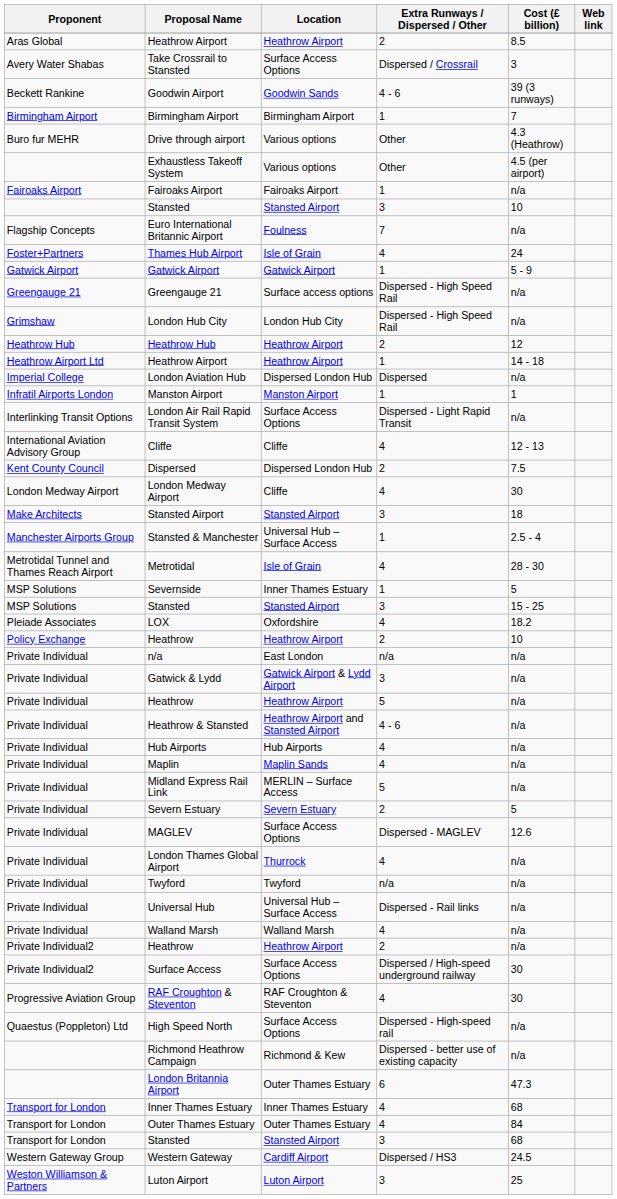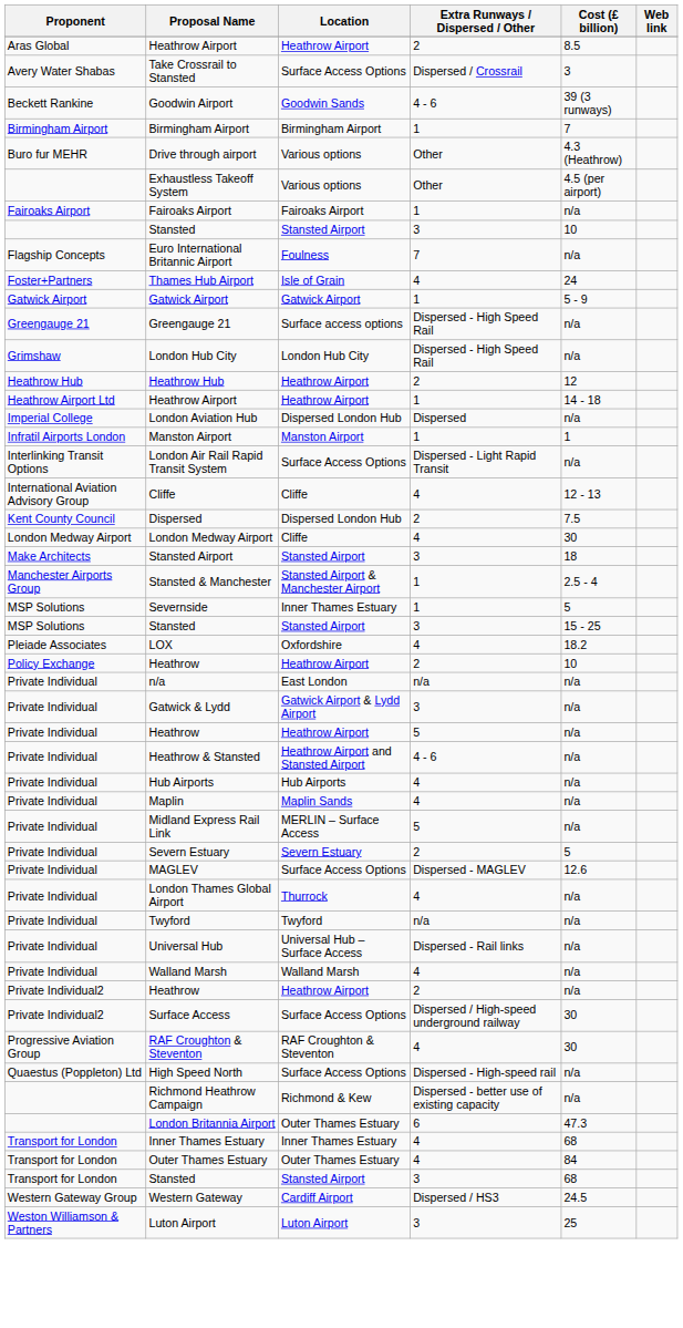 <table class="wikitable sortable" style="font-size:95%">
 <tr>
 <th>Proponent</th>
 <th>Proposal Name</th>
 <th>Location</th>
 <th>Extra Runways / Dispersed / Other</th>
 <th>Cost (£ billion)</th>
 <th>Web link</th>
 </tr>
 <tr class="sortbottom">
 </tr>
 <tr>
 <td>Aras Global</td>
 <td>Heathrow Airport</td>
 <td><a href='#'>Heathrow Airport</a></td>
 <td>2</td>
 <td>8.5</td>
 <td></td>
 </tr>
 <tr>
 <td>Avery  Water Shabas</td>
 <td>Take Crossrail to Stansted</td>
 <td>Surface Access Options</td>
 <td>Dispersed / <a href='#'>Crossrail</a></td>
 <td>3</td>
 <td></td>
 </tr>
 <tr>
 <td>Beckett Rankine</td>
 <td>Goodwin Airport</td>
 <td><a href='#'>Goodwin Sands</a></td>
 <td>4 - 6</td>
 <td>39 (3 runways)</td>
 <td></td>
 </tr>
 <tr>
 <td><a href='#'>Birmingham Airport</a></td>
 <td>Birmingham Airport</td>
 <td>Birmingham Airport</td>
 <td>1</td>
 <td>7</td>
 <td></td>
 </tr>
 <tr>
 <td>Buro fur MEHR</td>
 <td>Drive through airport</td>
 <td>Various options</td>
 <td>Other</td>
 <td>4.3 (Heathrow)</td>
 <td></td>
 </tr>
 <tr>
 <td></td>
 <td>Exhaustless Takeoff System</td>
 <td>Various options</td>
 <td>Other</td>
 <td>4.5 (per airport)</td>
 <td></td>
 </tr>
 <tr>
 <td><a href='#'>Fairoaks Airport</a></td>
 <td>Fairoaks Airport</td>
 <td>Fairoaks Airport</td>
 <td>1</td>
 <td>n/a</td>
 <td></td>
 </tr>
 <tr>
 <td></td>
 <td>Stansted</td>
 <td><a href='#'>Stansted Airport</a></td>
 <td>3</td>
 <td>10</td>
 <td></td>
 </tr>
 <tr>
 <td>Flagship Concepts</td>
 <td>Euro International Britannic Airport</td>
 <td><a href='#'>Foulness</a></td>
 <td>7</td>
 <td>n/a</td>
 <td></td>
 </tr>
 <tr>
 <td><a href='#'>Foster+Partners</a></td>
 <td><a href='#'>Thames Hub Airport</a></td>
 <td><a href='#'>Isle of Grain</a></td>
 <td>4</td>
 <td>24</td>
 <td></td>
 </tr>
 <tr>
 <td><a href='#'>Gatwick Airport</a></td>
 <td><a href='#'>Gatwick Airport</a></td>
 <td><a href='#'>Gatwick Airport</a></td>
 <td>1</td>
 <td>5 - 9</td>
 <td></td>
 </tr>
 <tr>
 <td><a href='#'>Greengauge 21</a></td>
 <td>Greengauge 21</td>
 <td>Surface access options</td>
 <td>Dispersed - High Speed Rail</td>
 <td>n/a</td>
 <td></td>
 </tr>
 <tr>
 <td><a href='#'>Grimshaw</a></td>
 <td>London Hub City</td>
 <td>London Hub City</td>
 <td>Dispersed - High Speed Rail</td>
 <td>n/a</td>
 <td></td>
 </tr>
 <tr>
 <td><a href='#'>Heathrow Hub</a></td>
 <td><a href='#'>Heathrow Hub</a></td>
 <td><a href='#'>Heathrow Airport</a></td>
 <td>2</td>
 <td>12</td>
 <td></td>
 </tr>
 <tr>
 <td><a href='#'>Heathrow Airport Ltd</a></td>
 <td>Heathrow Airport</td>
 <td><a href='#'>Heathrow Airport</a></td>
 <td>1</td>
 <td>14 - 18</td>
 <td></td>
 </tr>
 <tr>
 <td><a href='#'>Imperial College</a></td>
 <td>London Aviation Hub</td>
 <td>Dispersed London Hub</td>
 <td>Dispersed</td>
 <td>n/a</td>
 <td></td>
 </tr>
 <tr>
 <td><a href='#'>Infratil Airports London</a></td>
 <td>Manston Airport</td>
 <td><a href='#'>Manston Airport</a></td>
 <td>1</td>
 <td>1</td>
 <td></td>
 </tr>
 <tr>
 <td>Interlinking Transit Options</td>
 <td>London Air Rail Rapid Transit System</td>
 <td>Surface Access Options</td>
 <td>Dispersed - Light Rapid Transit</td>
 <td>n/a</td>
 <td></td>
 </tr>
 <tr>
 <td>International Aviation Advisory Group</td>
 <td>Cliffe</td>
 <td>Cliffe</td>
 <td>4</td>
 <td>12 - 13</td>
 <td></td>
 </tr>
 <tr>
 <td><a href='#'>Kent County Council</a></td>
 <td>Dispersed</td>
 <td>Dispersed London Hub</td>
 <td>2</td>
 <td>7.5</td>
 <td></td>
 </tr>
 <tr>
 <td>London Medway Airport</td>
 <td>London Medway Airport</td>
 <td>Cliffe</td>
 <td>4</td>
 <td>30</td>
 <td></td>
 </tr>
 <tr>
 <td><a href='#'>Make Architects</a></td>
 <td>Stansted Airport</td>
 <td><a href='#'>Stansted Airport</a></td>
 <td>3</td>
 <td>18</td>
 <td></td>
 </tr>
 <tr>
 <td><a href='#'>Manchester Airports Group</a></td>
 <td>Stansted & Manchester</td>
-<td>Universal Hub – Surface Access</td>
+<td><a href='#'>Stansted Airport</a> & <a href='#'>Manchester Airport</a></td>
 <td>1</td>
 <td>2.5 - 4</td>
-<td></td>
-</tr>
-<tr>
-<td>Metrotidal Tunnel and Thames Reach Airport</td>
-<td>Metrotidal</td>
-<td><a href='#'>Isle of Grain</a></td>
-<td>4</td>
-<td>28 - 30</td>
 <td></td>
 </tr>
 <tr>
 <td>MSP Solutions</td>
 <td>Severnside</td>
 <td>Inner Thames Estuary</td>
 <td>1</td>
 <td>5</td>
 <td></td>
 </tr>
 <tr>
 <td>MSP Solutions</td>
 <td>Stansted</td>
 <td><a href='#'>Stansted Airport</a></td>
 <td>3</td>
 <td>15 - 25</td>
 <td></td>
 </tr>
 <tr>
 <td>Pleiade Associates</td>
 <td>LOX</td>
 <td>Oxfordshire</td>
 <td>4</td>
 <td>18.2</td>
 <td></td>
 </tr>
 <tr>
 <td><a href='#'>Policy Exchange</a></td>
 <td>Heathrow</td>
 <td><a href='#'>Heathrow Airport</a></td>
 <td>2</td>
 <td>10</td>
 <td></td>
 </tr>
 <tr>
 <td>Private Individual</td>
 <td>n/a</td>
 <td>East London</td>
 <td>n/a</td>
 <td>n/a</td>
 <td></td>
 </tr>
 <tr>
 <td>Private Individual</td>
 <td>Gatwick & Lydd</td>
 <td><a href='#'>Gatwick Airport</a> & <a href='#'>Lydd Airport</a></td>
 <td>3</td>
 <td>n/a</td>
 <td></td>
 </tr>
 <tr>
 <td>Private Individual</td>
 <td>Heathrow</td>
 <td><a href='#'>Heathrow Airport</a></td>
 <td>5</td>
 <td>n/a</td>
 <td></td>
 </tr>
 <tr>
 <td>Private Individual</td>
 <td>Heathrow & Stansted</td>
 <td><a href='#'>Heathrow Airport</a> and <a href='#'>Stansted Airport</a></td>
 <td>4 - 6</td>
 <td>n/a</td>
 <td></td>
 </tr>
 <tr>
 <td>Private Individual</td>
 <td>Hub Airports</td>
 <td>Hub Airports</td>
 <td>4</td>
 <td>n/a</td>
 <td></td>
 </tr>
 <tr>
 <td>Private Individual</td>
 <td>Maplin</td>
 <td><a href='#'>Maplin Sands</a></td>
 <td>4</td>
 <td>n/a</td>
 <td></td>
 </tr>
 <tr>
 <td>Private Individual</td>
 <td>Midland Express Rail Link</td>
 <td>MERLIN – Surface Access</td>
 <td>5</td>
 <td>n/a</td>
 <td></td>
 </tr>
 <tr>
 <td>Private Individual</td>
 <td>Severn Estuary</td>
 <td><a href='#'>Severn Estuary</a></td>
 <td>2</td>
 <td>5</td>
 <td></td>
 </tr>
 <tr>
 <td>Private Individual</td>
 <td>MAGLEV</td>
 <td>Surface Access Options</td>
 <td>Dispersed - MAGLEV</td>
 <td>12.6</td>
 <td></td>
 </tr>
 <tr>
 <td>Private Individual</td>
 <td>London Thames Global Airport</td>
 <td><a href='#'>Thurrock</a></td>
 <td>4</td>
 <td>n/a</td>
 <td></td>
 </tr>
 <tr>
 <td>Private Individual</td>
 <td>Twyford</td>
 <td>Twyford</td>
 <td>n/a</td>
 <td>n/a</td>
 <td></td>
 </tr>
 <tr>
 <td>Private Individual</td>
 <td>Universal Hub</td>
 <td>Universal Hub – Surface Access</td>
 <td>Dispersed - Rail links</td>
 <td>n/a</td>
 <td></td>
 </tr>
 <tr>
 <td>Private Individual</td>
 <td>Walland Marsh</td>
 <td>Walland Marsh</td>
 <td>4</td>
 <td>n/a</td>
 <td></td>
 </tr>
 <tr>
 <td>Private Individual2</td>
 <td>Heathrow</td>
 <td><a href='#'>Heathrow Airport</a></td>
 <td>2</td>
 <td>n/a</td>
 <td></td>
 </tr>
 <tr>
 <td>Private Individual2</td>
 <td>Surface Access</td>
 <td>Surface Access Options</td>
 <td>Dispersed / High-speed underground railway</td>
 <td>30</td>
 <td></td>
 </tr>
 <tr>
 <td>Progressive Aviation Group</td>
 <td><a href='#'>RAF Croughton</a> & <a href='#'>Steventon</a></td>
 <td>RAF Croughton & Steventon</td>
 <td>4</td>
 <td>30</td>
 <td></td>
 </tr>
 <tr>
 <td>Quaestus (Poppleton) Ltd</td>
 <td>High Speed North</td>
 <td>Surface Access Options</td>
 <td>Dispersed - High-speed rail</td>
 <td>n/a</td>
 <td></td>
 </tr>
 <tr>
 <td></td>
 <td>Richmond Heathrow Campaign</td>
 <td>Richmond & Kew</td>
 <td>Dispersed - better use of existing capacity</td>
 <td>n/a</td>
 <td></td>
 </tr>
 <tr>
 <td></td>
 <td><a href='#'>London Britannia Airport</a></td>
 <td>Outer Thames Estuary</td>
 <td>6</td>
 <td>47.3</td>
 <td></td>
 </tr>
 <tr>
 <td><a href='#'>Transport for London</a></td>
 <td>Inner Thames Estuary</td>
 <td>Inner Thames Estuary</td>
 <td>4</td>
 <td>68</td>
 <td></td>
 </tr>
 <tr>
 <td>Transport for London</td>
 <td>Outer Thames Estuary</td>
 <td>Outer Thames Estuary</td>
 <td>4</td>
 <td>84</td>
 <td></td>
 </tr>
 <tr>
 <td>Transport for London</td>
 <td>Stansted</td>
 <td><a href='#'>Stansted Airport</a></td>
 <td>3</td>
 <td>68</td>
 <td></td>
 </tr>
 <tr>
 <td>Western Gateway Group</td>
 <td>Western Gateway</td>
 <td><a href='#'>Cardiff Airport</a></td>
 <td>Dispersed / HS3</td>
 <td>24.5</td>
 <td></td>
 </tr>
 <tr>
 <td><a href='#'>Weston Williamson & Partners</a></td>
 <td>Luton Airport</td>
 <td><a href='#'>Luton Airport</a></td>
 <td>3</td>
 <td>25</td>
 <td></td>
 </tr>
 </table>
